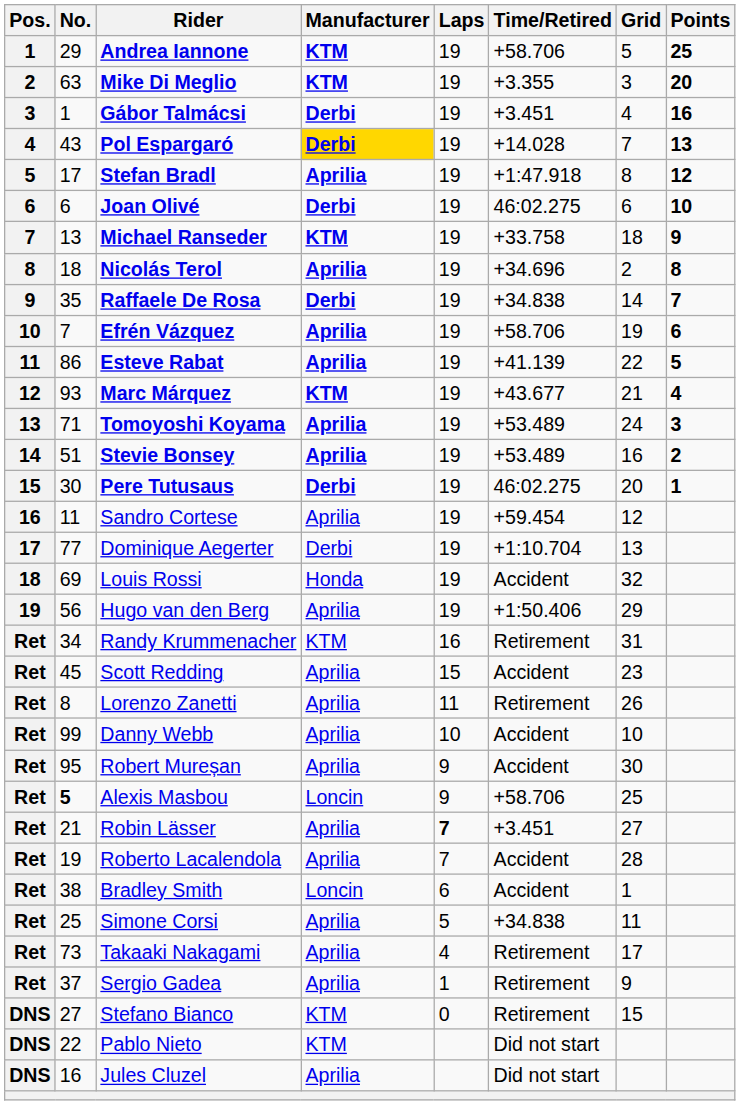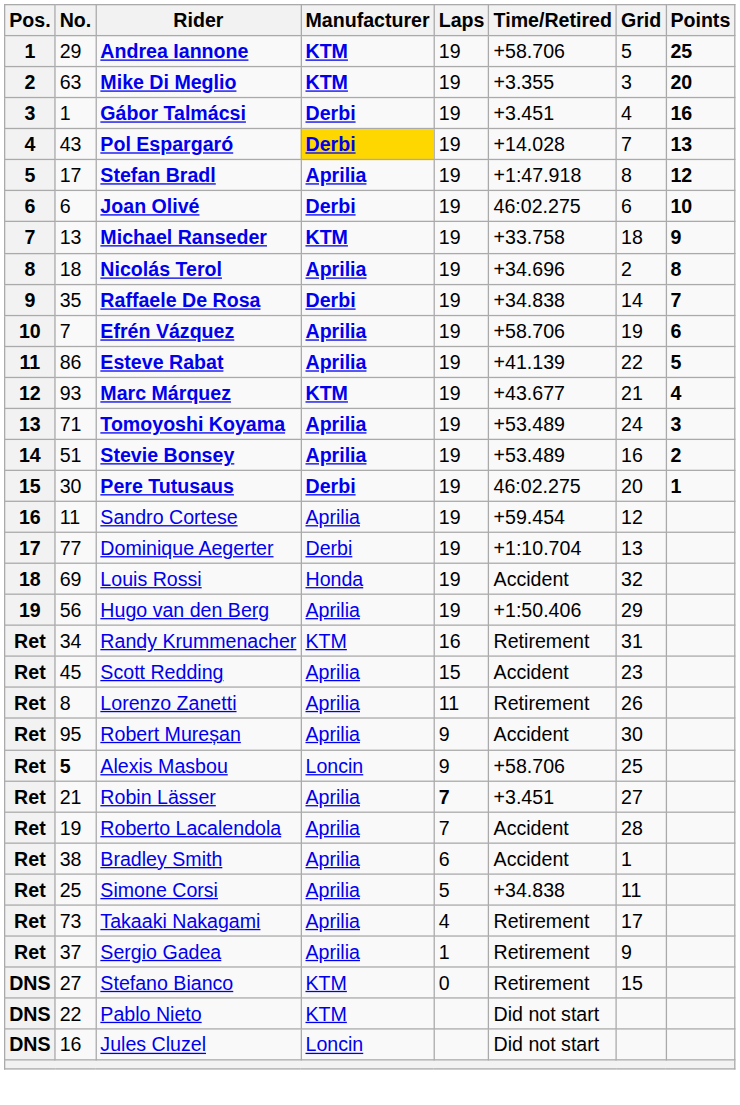 <table class="wikitable" style="font-size: 95%;">
 <tr>
 <th>Pos.</th>
 <th>No.</th>
 <th>Rider</th>
 <th>Manufacturer</th>
 <th>Laps</th>
 <th>Time/Retired</th>
 <th>Grid</th>
 <th>Points</th>
 </tr>
 <tr>
 <th>1</th>
 <td>29</td>
 <td> <strong><a href='#'>Andrea Iannone</a></strong></td>
 <td><strong><a href='#'>KTM</a></strong></td>
 <td>19</td>
 <td>+58.706</td>
 <td>5</td>
 <td><strong>25</strong></td>
 </tr>
 <tr>
 <th>2</th>
 <td>63</td>
 <td> <strong><a href='#'>Mike Di Meglio</a></strong></td>
 <td><strong><a href='#'>KTM</a></strong></td>
 <td>19</td>
 <td>+3.355</td>
 <td>3</td>
 <td><strong>20</strong></td>
 </tr>
 <tr>
 <th>3</th>
 <td>1</td>
 <td> <strong><a href='#'>Gábor Talmácsi</a></strong></td>
 <td><strong><a href='#'>Derbi</a></strong></td>
 <td>19</td>
 <td>+3.451</td>
 <td>4</td>
 <td><strong>16</strong></td>
 </tr>
 <tr>
 <th>4</th>
 <td>43</td>
 <td> <strong><a href='#'>Pol Espargaró</a></strong></td>
 <td style="background: gold;"><strong><a href='#'>Derbi</a></strong></td>
 <td>19</td>
 <td>+14.028</td>
 <td>7</td>
 <td><strong>13</strong></td>
 </tr>
 <tr>
 <th>5</th>
 <td>17</td>
 <td> <strong><a href='#'>Stefan Bradl</a></strong></td>
 <td><strong><a href='#'>Aprilia</a></strong></td>
 <td>19</td>
 <td>+1:47.918</td>
 <td>8</td>
 <td><strong>12</strong></td>
 </tr>
 <tr>
 <th>6</th>
 <td>6</td>
 <td> <strong><a href='#'>Joan Olivé</a></strong></td>
 <td><strong><a href='#'>Derbi</a></strong></td>
 <td>19</td>
 <td>46:02.275</td>
 <td>6</td>
 <td><strong>10</strong></td>
 </tr>
 <tr>
 <th>7</th>
 <td>13</td>
 <td> <strong><a href='#'>Michael Ranseder</a></strong></td>
 <td><strong><a href='#'>KTM</a></strong></td>
 <td>19</td>
 <td>+33.758</td>
 <td>18</td>
 <td><strong>9</strong></td>
 </tr>
 <tr>
 <th>8</th>
 <td>18</td>
 <td> <strong><a href='#'>Nicolás Terol</a></strong></td>
 <td><strong><a href='#'>Aprilia</a></strong></td>
 <td>19</td>
 <td>+34.696</td>
 <td>2</td>
 <td><strong>8</strong></td>
 </tr>
 <tr>
 <th>9</th>
 <td>35</td>
 <td> <strong><a href='#'>Raffaele De Rosa</a></strong></td>
 <td><strong><a href='#'>Derbi</a></strong></td>
 <td>19</td>
 <td>+34.838</td>
 <td>14</td>
 <td><strong>7</strong></td>
 </tr>
 <tr>
 <th>10</th>
 <td>7</td>
 <td> <strong><a href='#'>Efrén Vázquez</a></strong></td>
 <td><strong><a href='#'>Aprilia</a></strong></td>
 <td>19</td>
 <td>+58.706</td>
 <td>19</td>
 <td><strong>6</strong></td>
 </tr>
 <tr>
 <th>11</th>
 <td>86</td>
 <td> <strong><a href='#'>Esteve Rabat</a></strong></td>
 <td><strong><a href='#'>Aprilia</a></strong></td>
 <td>19</td>
 <td>+41.139</td>
 <td>22</td>
 <td><strong>5</strong></td>
 </tr>
 <tr>
 <th>12</th>
 <td>93</td>
 <td> <strong><a href='#'>Marc Márquez</a></strong></td>
 <td><strong><a href='#'>KTM</a></strong></td>
 <td>19</td>
 <td>+43.677</td>
 <td>21</td>
 <td><strong>4</strong></td>
 </tr>
 <tr>
 <th>13</th>
 <td>71</td>
 <td> <strong><a href='#'>Tomoyoshi Koyama</a></strong></td>
 <td><strong><a href='#'>Aprilia</a></strong></td>
 <td>19</td>
 <td>+53.489</td>
 <td>24</td>
 <td><strong>3</strong></td>
 </tr>
 <tr>
 <th>14</th>
 <td>51</td>
 <td> <strong><a href='#'>Stevie Bonsey</a></strong></td>
 <td><strong><a href='#'>Aprilia</a></strong></td>
 <td>19</td>
 <td>+53.489</td>
 <td>16</td>
 <td><strong>2</strong></td>
 </tr>
 <tr>
 <th>15</th>
 <td>30</td>
 <td> <strong><a href='#'>Pere Tutusaus</a></strong></td>
 <td><strong><a href='#'>Derbi</a></strong></td>
 <td>19</td>
 <td>46:02.275</td>
 <td>20</td>
 <td><strong>1</strong></td>
 </tr>
 <tr>
 <th>16</th>
 <td>11</td>
 <td> <a href='#'>Sandro Cortese</a></td>
 <td><a href='#'>Aprilia</a></td>
 <td>19</td>
 <td>+59.454</td>
 <td>12</td>
 <td></td>
 </tr>
 <tr>
 <th>17</th>
 <td>77</td>
 <td> <a href='#'>Dominique Aegerter</a></td>
 <td><a href='#'>Derbi</a></td>
 <td>19</td>
 <td>+1:10.704</td>
 <td>13</td>
 <td></td>
 </tr>
 <tr>
 <th>18</th>
 <td>69</td>
 <td> <a href='#'>Louis Rossi</a></td>
 <td><a href='#'>Honda</a></td>
 <td>19</td>
 <td>Accident</td>
 <td>32</td>
 <td></td>
 </tr>
 <tr>
 <th>19</th>
 <td>56</td>
 <td> <a href='#'>Hugo van den Berg</a></td>
 <td><a href='#'>Aprilia</a></td>
 <td>19</td>
 <td>+1:50.406</td>
 <td>29</td>
 <td></td>
 </tr>
 <tr>
 <th>Ret</th>
 <td>34</td>
 <td> <a href='#'>Randy Krummenacher</a></td>
 <td><a href='#'>KTM</a></td>
 <td>16</td>
 <td>Retirement</td>
 <td>31</td>
 <td></td>
 </tr>
 <tr>
 <th>Ret</th>
 <td>45</td>
 <td> <a href='#'>Scott Redding</a></td>
 <td><a href='#'>Aprilia</a></td>
 <td>15</td>
 <td>Accident</td>
 <td>23</td>
 <td></td>
 </tr>
 <tr>
 <th>Ret</th>
 <td>8</td>
 <td> <a href='#'>Lorenzo Zanetti</a></td>
 <td><a href='#'>Aprilia</a></td>
 <td>11</td>
 <td>Retirement</td>
 <td>26</td>
 <td></td>
 </tr>
 <tr>
 <th>Ret</th>
-<td>99</td>
-<td> <a href='#'>Danny Webb</a></td>
-<td><a href='#'>Aprilia</a></td>
-<td>10</td>
-<td>Accident</td>
-<td>10</td>
-<td></td>
-</tr>
-<tr>
-<th>Ret</th>
 <td>95</td>
 <td> <a href='#'>Robert Mureșan</a></td>
 <td><a href='#'>Aprilia</a></td>
 <td>9</td>
 <td>Accident</td>
 <td>30</td>
 <td></td>
 </tr>
 <tr>
 <th>Ret</th>
 <td><strong>5</strong></td>
 <td> <a href='#'>Alexis Masbou</a></td>
 <td><a href='#'>Loncin</a></td>
 <td>9</td>
 <td>+58.706</td>
 <td>25</td>
 <td></td>
 </tr>
 <tr>
 <th>Ret</th>
 <td>21</td>
 <td> <a href='#'>Robin Lässer</a></td>
 <td><a href='#'>Aprilia</a></td>
 <td><strong>7</strong></td>
 <td>+3.451</td>
 <td>27</td>
 <td></td>
 </tr>
 <tr>
 <th>Ret</th>
 <td>19</td>
 <td> <a href='#'>Roberto Lacalendola</a></td>
 <td><a href='#'>Aprilia</a></td>
 <td>7</td>
 <td>Accident</td>
 <td>28</td>
 <td></td>
 </tr>
 <tr>
 <th>Ret</th>
 <td>38</td>
 <td> <a href='#'>Bradley Smith</a></td>
-<td><a href='#'>Loncin</a></td>
+<td><a href='#'>Aprilia</a></td>
 <td>6</td>
 <td>Accident</td>
 <td>1</td>
 <td></td>
 </tr>
 <tr>
 <th>Ret</th>
 <td>25</td>
 <td> <a href='#'>Simone Corsi</a></td>
 <td><a href='#'>Aprilia</a></td>
 <td>5</td>
 <td>+34.838</td>
 <td>11</td>
 <td></td>
 </tr>
 <tr>
 <th>Ret</th>
 <td>73</td>
 <td> <a href='#'>Takaaki Nakagami</a></td>
 <td><a href='#'>Aprilia</a></td>
 <td>4</td>
 <td>Retirement</td>
 <td>17</td>
 <td></td>
 </tr>
 <tr>
 <th>Ret</th>
 <td>37</td>
 <td> <a href='#'>Sergio Gadea</a></td>
 <td><a href='#'>Aprilia</a></td>
 <td>1</td>
 <td>Retirement</td>
 <td>9</td>
 <td></td>
 </tr>
 <tr>
 <th>DNS</th>
 <td>27</td>
 <td> <a href='#'>Stefano Bianco</a></td>
 <td><a href='#'>KTM</a></td>
 <td>0</td>
 <td>Retirement</td>
 <td>15</td>
 <td></td>
 </tr>
 <tr>
 <th>DNS</th>
 <td>22</td>
 <td> <a href='#'>Pablo Nieto</a></td>
 <td><a href='#'>KTM</a></td>
 <td></td>
 <td>Did not start</td>
 <td></td>
 <td></td>
 </tr>
 <tr>
 <th>DNS</th>
 <td>16</td>
 <td> <a href='#'>Jules Cluzel</a></td>
-<td><a href='#'>Aprilia</a></td>
+<td><a href='#'>Loncin</a></td>
 <td></td>
 <td>Did not start</td>
 <td></td>
 <td></td>
 </tr>
 <tr>
 <th colspan=8></th>
 </tr>
 </table>
